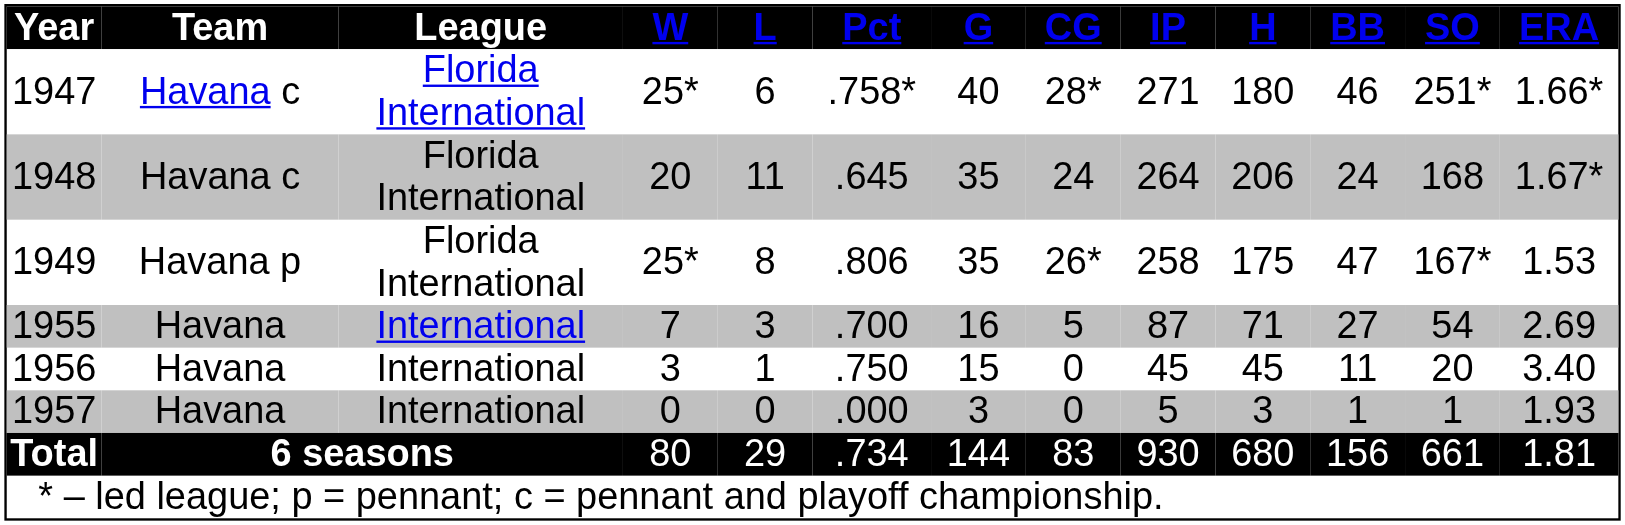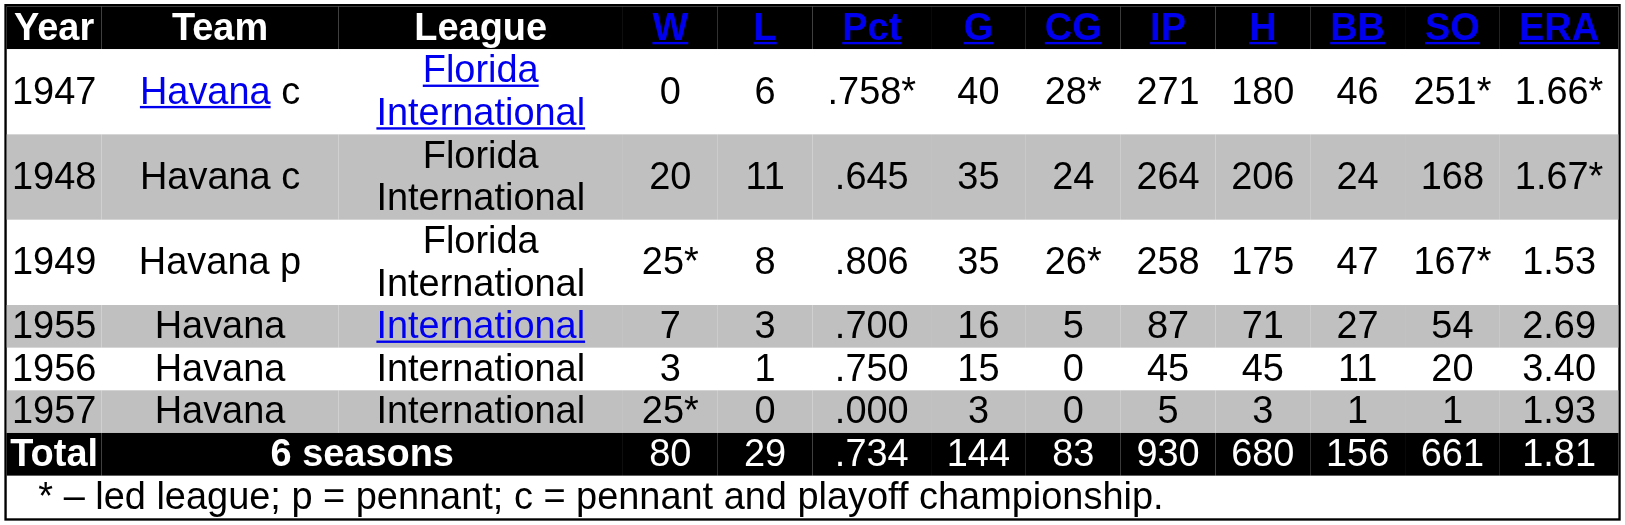 <table cellspacing="0" cellpadding="0" align="center" style="border: 1px black solid;">
 <tr style="background-color:black; color:white; text-align:center;">
 <td width="40"><strong>Year</strong></td>
 <td width="100"><strong>Team</strong></td>
 <td width="120"><strong>League</strong></td>
 <td width="40"><strong><span><a href='#'>W</a></span></strong></td>
 <td width="40"><strong><span><a href='#'>L</a></span></strong></td>
 <td width="50"><strong><span><a href='#'>Pct</a></span></strong></td>
 <td width="40"><strong><span><a href='#'>G</a></span></strong></td>
 <td width="40"><strong><span><a href='#'>CG</a></span></strong></td>
 <td width="40"><strong><span><a href='#'>IP</a></span></strong></td>
 <td width="40"><strong><span><a href='#'>H</a></span></strong></td>
 <td width="40"><strong><span><a href='#'>BB</a></span></strong></td>
 <td width="40"><strong><span><a href='#'>SO</a></span></strong></td>
 <td width="50"><strong><span><a href='#'>ERA</a></span></strong></td>
 </tr>
 <tr style="text-align:center;">
 <td>1947</td>
 <td><a href='#'>Havana</a> <span>c</span></td>
 <td><a href='#'>Florida International</a></td>
-<td>25<span>*</span></td>
+<td>0</td>
 <td>6</td>
 <td>.758<span>*</span></td>
 <td>40</td>
 <td>28<span>*</span></td>
 <td>271</td>
 <td>180</td>
 <td>46</td>
 <td>251<span>*</span></td>
 <td>1.66<span>*</span></td>
 </tr>
 <tr style="background-color:silver; text-align:center;">
 <td>1948</td>
 <td>Havana <span>c</span></td>
 <td>Florida International</td>
 <td>20</td>
 <td>11</td>
 <td>.645</td>
 <td>35</td>
 <td>24</td>
 <td>264</td>
 <td>206</td>
 <td>24</td>
 <td>168</td>
 <td>1.67<span>*</span></td>
 </tr>
 <tr style="text-align:center;">
 <td>1949</td>
 <td>Havana <span>p</span></td>
 <td>Florida International</td>
 <td>25<span>*</span></td>
 <td>8</td>
 <td>.806</td>
 <td>35</td>
 <td>26<span>*</span></td>
 <td>258</td>
 <td>175</td>
 <td>47</td>
 <td>167<span>*</span></td>
 <td>1.53</td>
 </tr>
 <tr style="background-color:silver; text-align:center;">
 <td>1955</td>
 <td>Havana</td>
 <td><a href='#'>International</a></td>
 <td>7</td>
 <td>3</td>
 <td>.700</td>
 <td>16</td>
 <td>5</td>
 <td>87</td>
 <td>71</td>
 <td>27</td>
 <td>54</td>
 <td>2.69</td>
 </tr>
 <tr style="text-align:center;">
 <td>1956</td>
 <td>Havana</td>
 <td>International</td>
 <td>3</td>
 <td>1</td>
 <td>.750</td>
 <td>15</td>
 <td>0</td>
 <td>45</td>
 <td>45</td>
 <td>11</td>
 <td>20</td>
 <td>3.40</td>
 </tr>
 <tr style="background-color:silver; text-align:center;">
 <td>1957</td>
 <td>Havana</td>
 <td>International</td>
-<td>0</td>
+<td>25<span>*</span></td>
 <td>0</td>
 <td>.000</td>
 <td>3</td>
 <td>0</td>
 <td>5</td>
 <td>3</td>
 <td>1</td>
 <td>1</td>
 <td>1.93</td>
 </tr>
 <tr style="background-color:black; color:white; text-align:center;">
 <td><strong>Total</strong></td>
 <td colspan="2"><strong>6 seasons</strong></td>
 <td>80</td>
 <td>29</td>
 <td>.734</td>
 <td>144</td>
 <td>83</td>
 <td>930</td>
 <td>680</td>
 <td>156</td>
 <td>661</td>
 <td>1.81</td>
 </tr>
 <tr>
 <td colspan="13">   <span>*</span> – led league; <span>p</span> = pennant; <span>c</span> = pennant and playoff championship.</td>
 </tr>
 <tr>
 </tr>
 </table>
